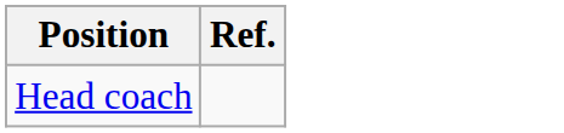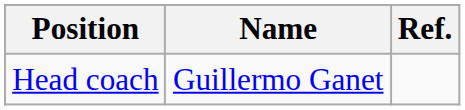 <table class="wikitable">
 <tr>
 <th>Position</th>
+<th>Name</th>
 <th>Ref.</th>
 </tr>
 <tr>
 <td><a href='#'>Head coach</a></td>
+<td> <a href='#'>Guillermo Ganet</a></td>
 <td><br></td>
 </tr>
 </table>
